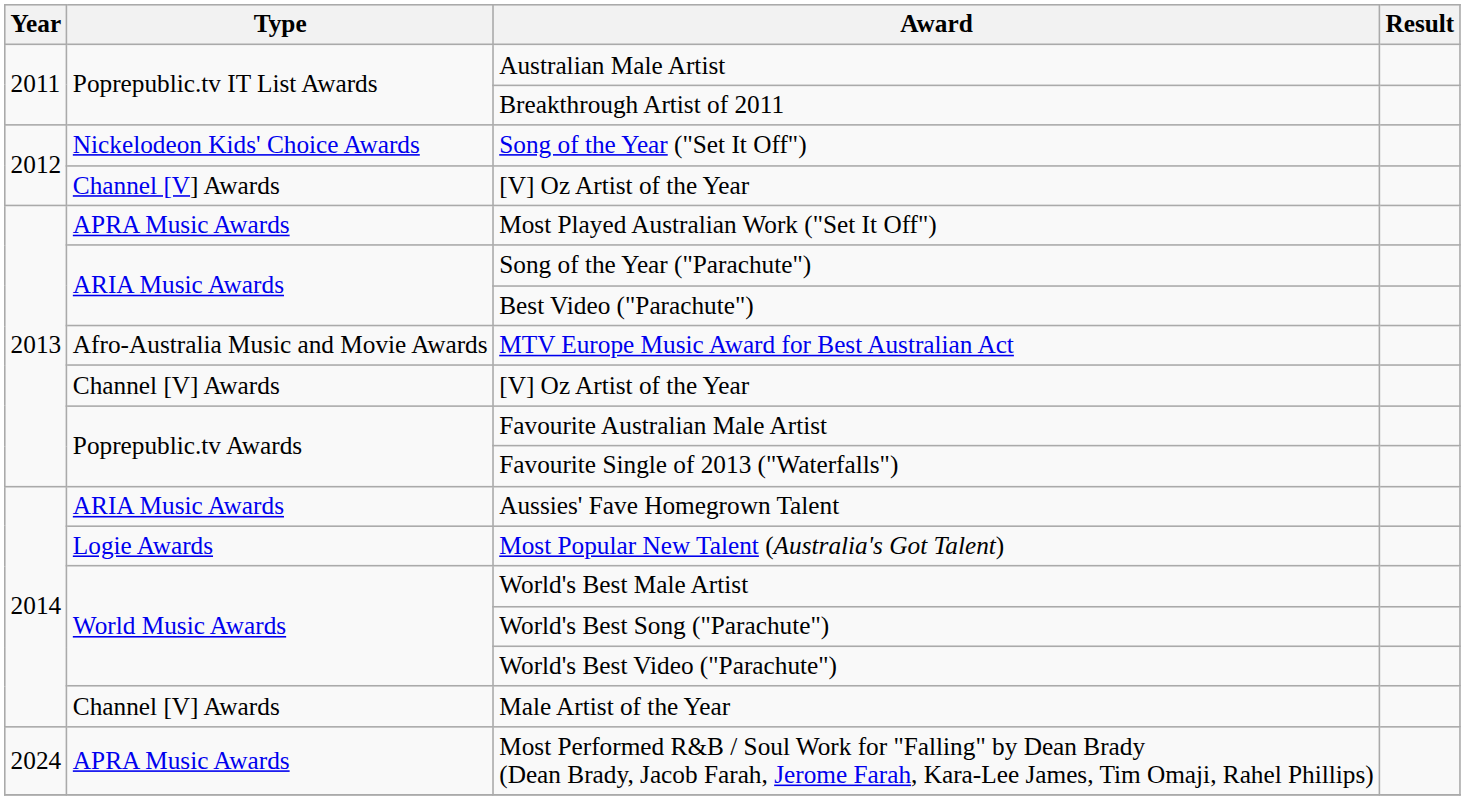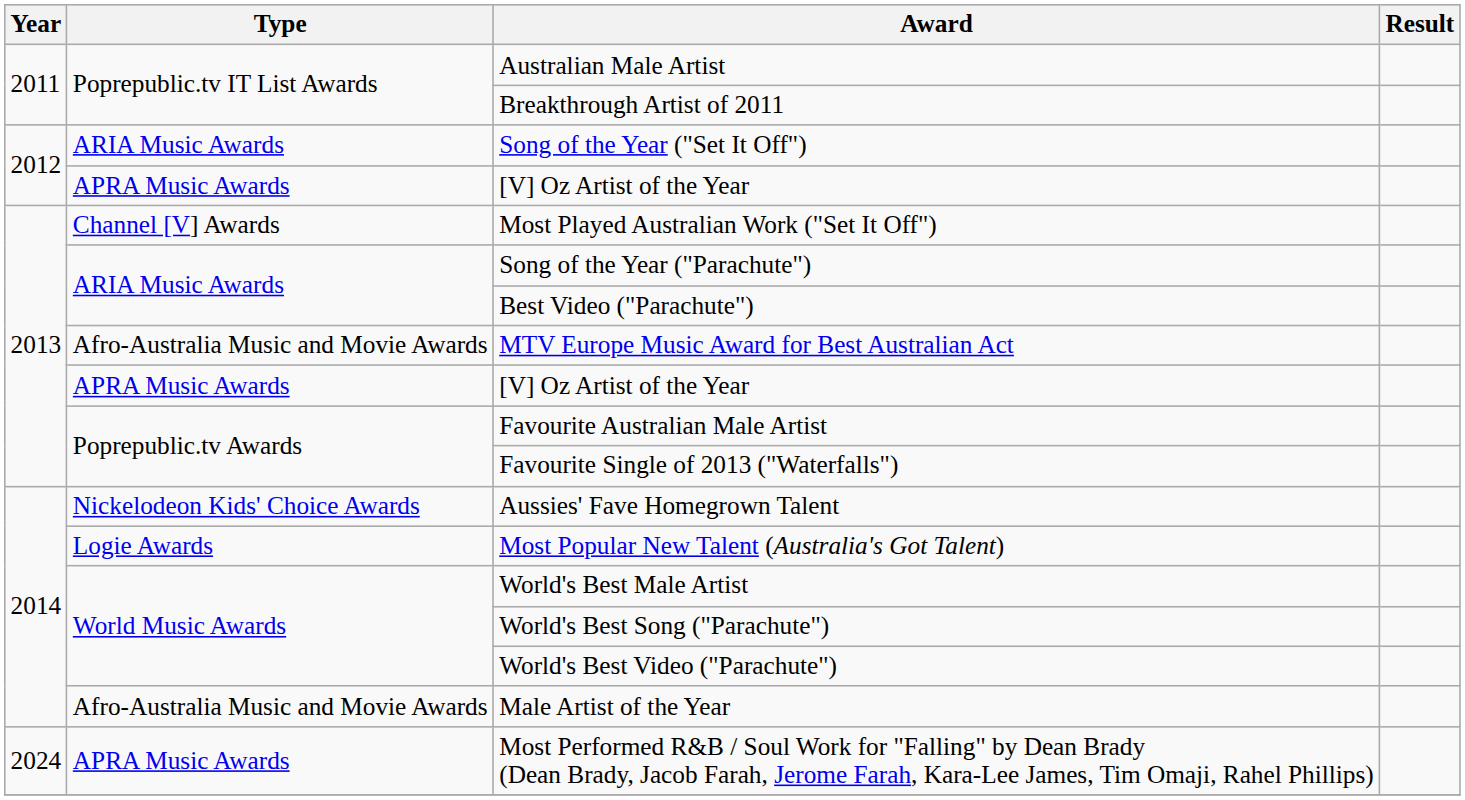 <table class="wikitable">
 <tr>
 <th>Year</th>
 <th>Type</th>
 <th>Award</th>
 <th>Result</th>
 </tr>
 <tr>
 <td rowspan="2">2011</td>
 <td rowspan="2">Poprepublic.tv IT List Awards</td>
 <td>Australian Male Artist</td>
 <td></td>
 </tr>
 <tr>
 <td>Breakthrough Artist of 2011</td>
 <td></td>
 </tr>
 <tr>
 <td rowspan="2">2012</td>
-<td><a href='#'>Nickelodeon Kids' Choice Awards</a></td>
+<td><a href='#'>ARIA Music Awards</a></td>
 <td><a href='#'>Song of the Year</a> ("Set It Off")</td>
 <td></td>
 </tr>
 <tr>
-<td><a href='#'>Channel [V</a>] Awards</td>
+<td><a href='#'>APRA Music Awards</a></td>
 <td>[V] Oz Artist of the Year</td>
 <td></td>
 </tr>
 <tr>
 <td rowspan="7">2013</td>
-<td><a href='#'>APRA Music Awards</a></td>
+<td><a href='#'>Channel [V</a>] Awards</td>
 <td>Most Played Australian Work ("Set It Off")</td>
 <td></td>
 </tr>
 <tr>
 <td rowspan="2"><a href='#'>ARIA Music Awards</a></td>
 <td>Song of the Year ("Parachute")</td>
 <td></td>
 </tr>
 <tr>
 <td>Best Video ("Parachute")</td>
 <td></td>
 </tr>
 <tr>
 <td>Afro-Australia Music and Movie Awards</td>
 <td><a href='#'>MTV Europe Music Award for Best Australian Act</a></td>
 <td></td>
 </tr>
 <tr>
-<td>Channel [V] Awards</td>
+<td><a href='#'>APRA Music Awards</a></td>
 <td>[V] Oz Artist of the Year</td>
 <td></td>
 </tr>
 <tr>
 <td rowspan="2">Poprepublic.tv Awards</td>
 <td>Favourite Australian Male Artist</td>
 <td></td>
 </tr>
 <tr>
 <td>Favourite Single of 2013 ("Waterfalls")</td>
 <td></td>
 </tr>
 <tr>
 <td rowspan="6">2014</td>
-<td><a href='#'>ARIA Music Awards</a></td>
+<td><a href='#'>Nickelodeon Kids' Choice Awards</a></td>
 <td>Aussies' Fave Homegrown Talent</td>
 <td></td>
 </tr>
 <tr>
 <td><a href='#'>Logie Awards</a></td>
 <td><a href='#'>Most Popular New Talent</a> (<em>Australia's Got Talent</em>)</td>
 <td></td>
 </tr>
 <tr>
 <td rowspan="3"><a href='#'>World Music Awards</a></td>
 <td>World's Best Male Artist</td>
 <td></td>
 </tr>
 <tr>
 <td>World's Best Song ("Parachute")</td>
 <td></td>
 </tr>
 <tr>
 <td>World's Best Video ("Parachute")</td>
 <td></td>
 </tr>
 <tr>
-<td>Channel [V] Awards</td>
+<td>Afro-Australia Music and Movie Awards</td>
 <td>Male Artist of the Year</td>
 <td></td>
 </tr>
 <tr>
 <td>2024</td>
 <td><a href='#'>APRA Music Awards</a></td>
 <td>Most Performed R&B / Soul Work for "Falling" by Dean Brady <br> (Dean Brady, Jacob Farah, <a href='#'>Jerome Farah</a>, Kara-Lee James, Tim Omaji, Rahel Phillips)</td>
 <td></td>
 </tr>
 <tr>
 </tr>
 </table>
